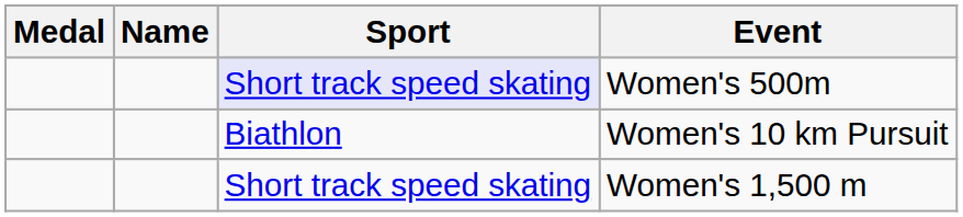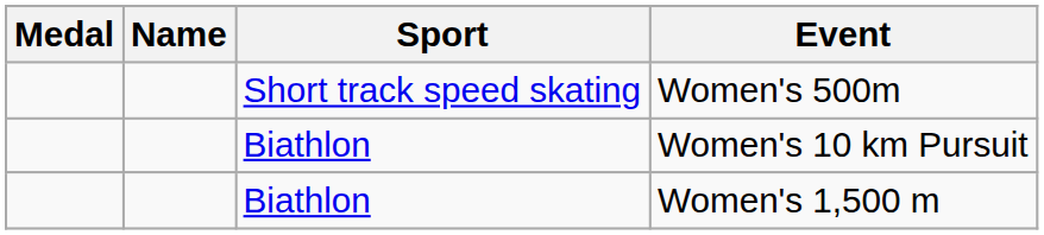 <table class="wikitable sortable" style="font-size:90%">
 <tr>
 <th>Medal</th>
 <th>Name</th>
 <th>Sport</th>
 <th>Event</th>
 </tr>
 <tr>
 <td></td>
 <td></td>
-<td style="background: lavender;"><a href='#'>Short track speed skating</a></td>
+<td><a href='#'>Short track speed skating</a></td>
 <td>Women's 500m</td>
 </tr>
 <tr>
 <td></td>
 <td></td>
 <td><a href='#'>Biathlon</a></td>
 <td>Women's 10 km Pursuit</td>
 </tr>
 <tr>
 <td></td>
 <td></td>
-<td><a href='#'>Short track speed skating</a></td>
+<td><a href='#'>Biathlon</a></td>
 <td>Women's 1,500 m</td>
 </tr>
 </table>
